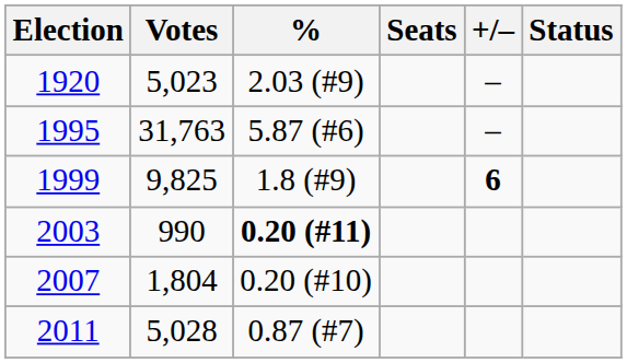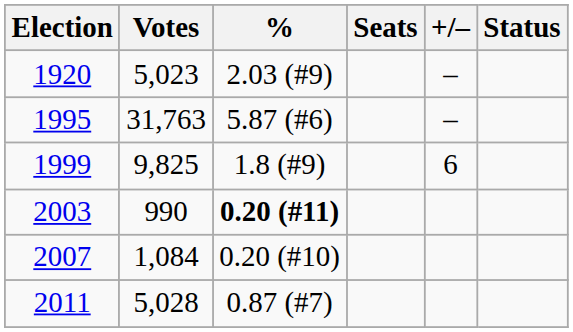 <table class=wikitable style=text-align:center>
 <tr>
 <th>Election</th>
 <th>Votes</th>
 <th>%</th>
 <th>Seats</th>
 <th>+/–</th>
 <th>Status</th>
 </tr>
 <tr>
 <td><a href='#'>1920</a></td>
 <td>5,023</td>
 <td>2.03 (#9)</td>
 <td></td>
 <td>–</td>
 <td></td>
 </tr>
 <tr>
 <td><a href='#'>1995</a></td>
 <td>31,763</td>
 <td>5.87 (#6)</td>
 <td></td>
 <td>–</td>
 <td></td>
 </tr>
 <tr>
 <td><a href='#'>1999</a></td>
 <td>9,825</td>
 <td>1.8 (#9)</td>
 <td></td>
-<td><strong> 6</strong></td>
+<td> 6</td>
 <td></td>
 </tr>
 <tr>
 <td><a href='#'>2003</a></td>
 <td>990</td>
 <td><strong>0.20 (#11)</strong></td>
 <td></td>
 <td></td>
 <td></td>
 </tr>
 <tr>
 <td><a href='#'>2007</a></td>
-<td>1,804</td>
+<td>1,084</td>
 <td>0.20 (#10)</td>
 <td></td>
 <td></td>
 <td></td>
 </tr>
 <tr>
 <td><a href='#'>2011</a></td>
 <td>5,028</td>
 <td>0.87 (#7)</td>
 <td></td>
 <td></td>
 <td></td>
 </tr>
 </table>
